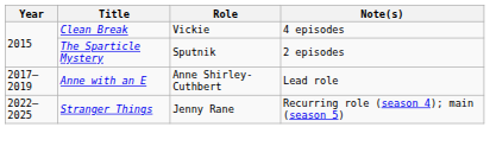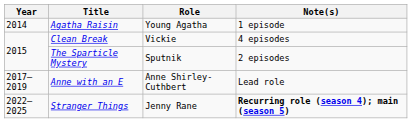 <table class="wikitable sortable">
 <tr>
 <th>Year</th>
 <th>Title</th>
 <th>Role</th>
 <th class="unsortable">Note(s)</th>
+</tr>
+<tr>
+<td>2014</td>
+<td><em><a href='#'>Agatha Raisin</a></em></td>
+<td>Young Agatha</td>
+<td>1 episode</td>
 </tr>
 <tr>
 <td rowspan="2">2015</td>
 <td><em><a href='#'>Clean Break</a></em></td>
 <td>Vickie</td>
 <td>4 episodes</td>
 </tr>
 <tr>
 <td data-sort-value="Sparticle Mystery, The"><em><a href='#'>The Sparticle Mystery</a></em></td>
 <td>Sputnik</td>
 <td>2 episodes</td>
 </tr>
 <tr>
 <td>2017–2019</td>
 <td><em><a href='#'>Anne with an E</a></em></td>
 <td>Anne Shirley-Cuthbert</td>
 <td>Lead role</td>
 </tr>
 <tr>
 <td>2022–2025</td>
 <td><em><a href='#'>Stranger Things</a></em></td>
 <td>Jenny Rane</td>
-<td>Recurring role (<a href='#'>season 4</a>); main (<a href='#'>season 5</a>)</td>
+<td><strong>Recurring role (<a href='#'>season 4</a>); main (<a href='#'>season 5</a>)</strong></td>
 </tr>
 </table>
